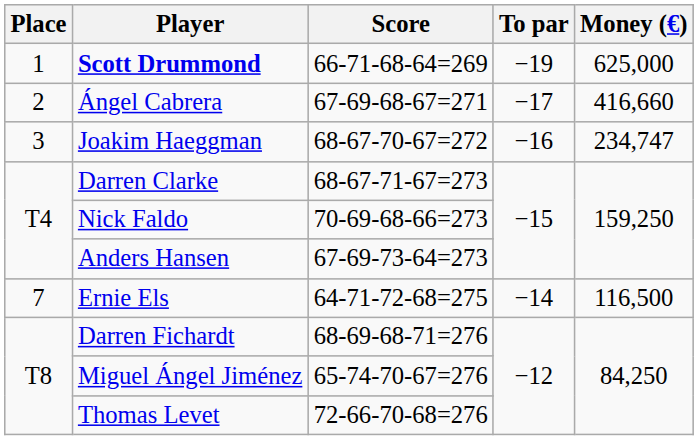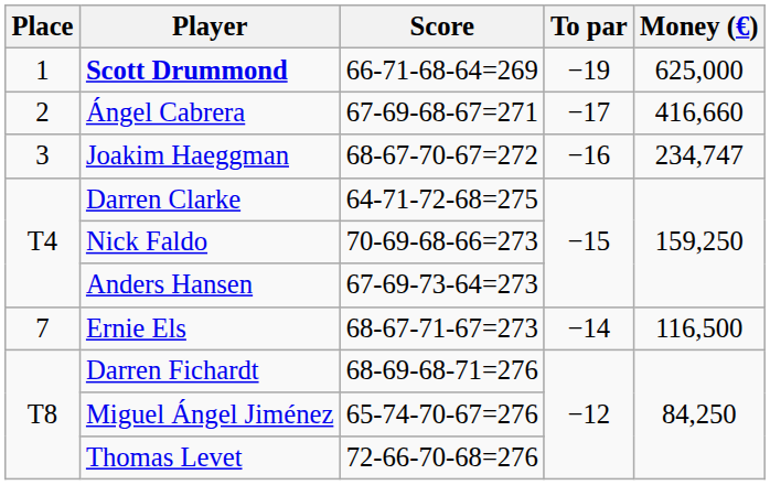 <table class="wikitable">
 <tr>
 <th>Place</th>
 <th>Player</th>
 <th>Score</th>
 <th>To par</th>
 <th>Money (<a href='#'>€</a>)</th>
 </tr>
 <tr>
 <td align=center>1</td>
 <td> <strong><a href='#'>Scott Drummond</a></strong></td>
 <td align=center>66-71-68-64=269</td>
 <td align=center>−19</td>
 <td align=center>625,000</td>
 </tr>
 <tr>
 <td align=center>2</td>
 <td> <a href='#'>Ángel Cabrera</a></td>
 <td align=center>67-69-68-67=271</td>
 <td align=center>−17</td>
 <td align=center>416,660</td>
 </tr>
 <tr>
 <td align=center>3</td>
 <td> <a href='#'>Joakim Haeggman</a></td>
 <td align=center>68-67-70-67=272</td>
 <td align=center>−16</td>
 <td align=center>234,747</td>
 </tr>
 <tr>
 <td rowspan="3" align=center>T4</td>
 <td> <a href='#'>Darren Clarke</a></td>
-<td align=center>68-67-71-67=273</td>
+<td align=center>64-71-72-68=275</td>
 <td rowspan="3" align=center>−15</td>
 <td rowspan="3" align=center>159,250</td>
 </tr>
 <tr>
 <td> <a href='#'>Nick Faldo</a></td>
 <td align=center>70-69-68-66=273</td>
 </tr>
 <tr>
 <td> <a href='#'>Anders Hansen</a></td>
 <td align=center>67-69-73-64=273</td>
 </tr>
 <tr>
 <td align=center>7</td>
 <td> <a href='#'>Ernie Els</a></td>
-<td align=center>64-71-72-68=275</td>
+<td align=center>68-67-71-67=273</td>
 <td align=center>−14</td>
 <td align=center>116,500</td>
 </tr>
 <tr>
 <td rowspan="3" align=center>T8</td>
 <td> <a href='#'>Darren Fichardt</a></td>
 <td align=center>68-69-68-71=276</td>
 <td rowspan="3" align=center>−12</td>
 <td rowspan="3" align=center>84,250</td>
 </tr>
 <tr>
 <td> <a href='#'>Miguel Ángel Jiménez</a></td>
 <td align=center>65-74-70-67=276</td>
 </tr>
 <tr>
 <td> <a href='#'>Thomas Levet</a></td>
 <td align=center>72-66-70-68=276</td>
 </tr>
 </table>
